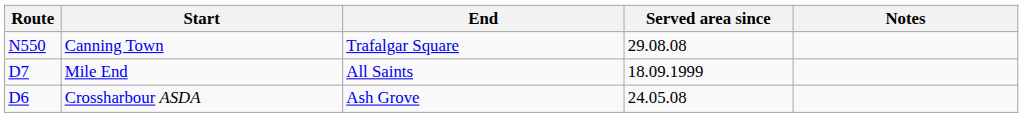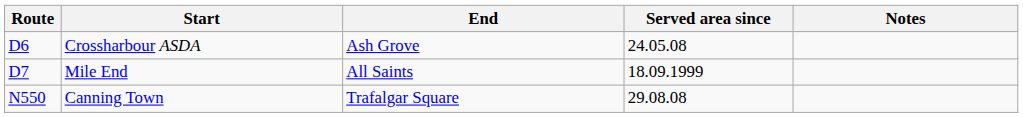 <table class="wikitable" style="float:left;">
 <tr>
 <th style="width:5%;">Route</th>
 <th style="width:25%;">Start</th>
 <th style="width:25%;">End</th>
 <th style="width:15%;">Served area since</th>
 <th style="width:20%;">Notes</th>
 </tr>
 <tr>
-<td><a href='#'>N550</a></td>
-<td><a href='#'>Canning Town</a>   </td>
-<td><a href='#'>Trafalgar Square</a></td>
-<td>29.08.08</td>
+<td><a href='#'>D6</a></td>
+<td><a href='#'>Crossharbour</a> <em>ASDA</em></td>
+<td><a href='#'>Ash Grove</a></td>
+<td>24.05.08</td>
 <td></td>
 </tr>
 <tr>
 <td><a href='#'>D7</a></td>
 <td><a href='#'>Mile End</a> </td>
 <td><a href='#'>All Saints</a></td>
 <td>18.09.1999</td>
 <td></td>
 </tr>
 <tr>
-<td><a href='#'>D6</a></td>
-<td><a href='#'>Crossharbour</a> <em>ASDA</em></td>
-<td><a href='#'>Ash Grove</a></td>
-<td>24.05.08</td>
+<td><a href='#'>N550</a></td>
+<td><a href='#'>Canning Town</a>   </td>
+<td><a href='#'>Trafalgar Square</a></td>
+<td>29.08.08</td>
 <td></td>
 </tr>
 </table>
